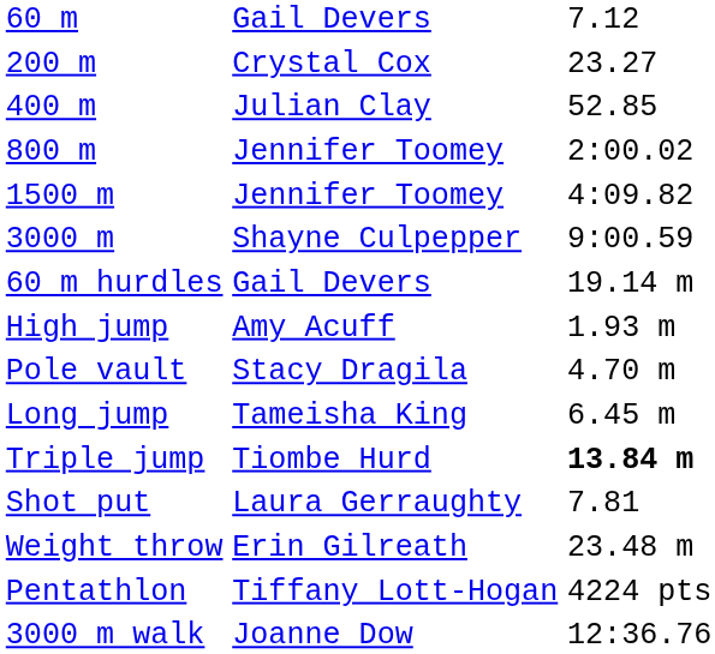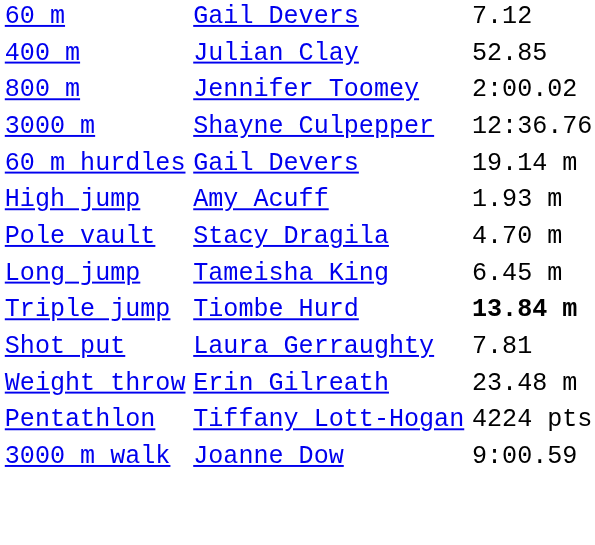 <table>
 <tr>
 <td><a href='#'>60 m</a></td>
 <td><a href='#'>Gail Devers</a></td>
 <td>7.12</td>
-<td></td>
-<td></td>
-<td></td>
-<td></td>
-</tr>
-<tr>
-<td><a href='#'>200 m</a></td>
-<td><a href='#'>Crystal Cox</a></td>
-<td>23.27</td>
 <td></td>
 <td></td>
 <td></td>
 <td></td>
 </tr>
 <tr>
 <td><a href='#'>400 m</a></td>
 <td><a href='#'>Julian Clay</a></td>
 <td>52.85</td>
 <td></td>
 <td></td>
 <td></td>
 <td></td>
 </tr>
 <tr>
 <td><a href='#'>800 m</a></td>
 <td><a href='#'>Jennifer Toomey</a></td>
 <td>2:00.02</td>
 <td></td>
 <td></td>
 <td></td>
 <td></td>
 </tr>
 <tr>
-<td><a href='#'>1500 m</a></td>
-<td><a href='#'>Jennifer Toomey</a></td>
-<td>4:09.82</td>
-<td></td>
-<td></td>
-<td></td>
-<td></td>
-</tr>
-<tr>
 <td><a href='#'>3000 m</a></td>
 <td><a href='#'>Shayne Culpepper</a></td>
-<td>9:00.59</td>
+<td>12:36.76</td>
 <td></td>
 <td></td>
 <td></td>
 <td></td>
 </tr>
 <tr>
 <td><a href='#'>60 m hurdles</a></td>
 <td><a href='#'>Gail Devers</a></td>
 <td>19.14 m</td>
 <td></td>
 <td></td>
 <td></td>
 <td></td>
 </tr>
 <tr>
 <td><a href='#'>High jump</a></td>
 <td><a href='#'>Amy Acuff</a></td>
 <td>1.93 m</td>
 <td></td>
 <td></td>
 <td></td>
 <td></td>
 </tr>
 <tr>
 <td><a href='#'>Pole vault</a></td>
 <td><a href='#'>Stacy Dragila</a></td>
 <td>4.70 m</td>
 <td></td>
 <td></td>
 <td></td>
 <td></td>
 </tr>
 <tr>
 <td><a href='#'>Long jump</a></td>
 <td><a href='#'>Tameisha King</a></td>
 <td>6.45 m</td>
 <td></td>
 <td></td>
 <td></td>
 <td></td>
 </tr>
 <tr>
 <td><a href='#'>Triple jump</a></td>
 <td><a href='#'>Tiombe Hurd</a></td>
 <td><strong>13.84 m</strong></td>
 <td></td>
 <td></td>
 <td></td>
 <td></td>
 </tr>
 <tr>
 <td><a href='#'>Shot put</a></td>
 <td><a href='#'>Laura Gerraughty</a></td>
 <td>7.81</td>
 <td></td>
 <td></td>
 <td></td>
 <td></td>
 </tr>
 <tr>
 <td><a href='#'>Weight throw</a></td>
 <td><a href='#'>Erin Gilreath</a></td>
 <td>23.48 m</td>
 <td></td>
 <td></td>
 <td></td>
 <td></td>
 </tr>
 <tr>
 <td><a href='#'>Pentathlon</a></td>
 <td><a href='#'>Tiffany Lott-Hogan</a></td>
 <td>4224 pts</td>
 <td></td>
 <td></td>
 <td></td>
 <td></td>
 </tr>
 <tr>
 <td><a href='#'>3000 m walk</a></td>
 <td><a href='#'>Joanne Dow</a></td>
-<td>12:36.76</td>
+<td>9:00.59</td>
 <td></td>
 <td></td>
 <td></td>
 <td></td>
 </tr>
 </table>
